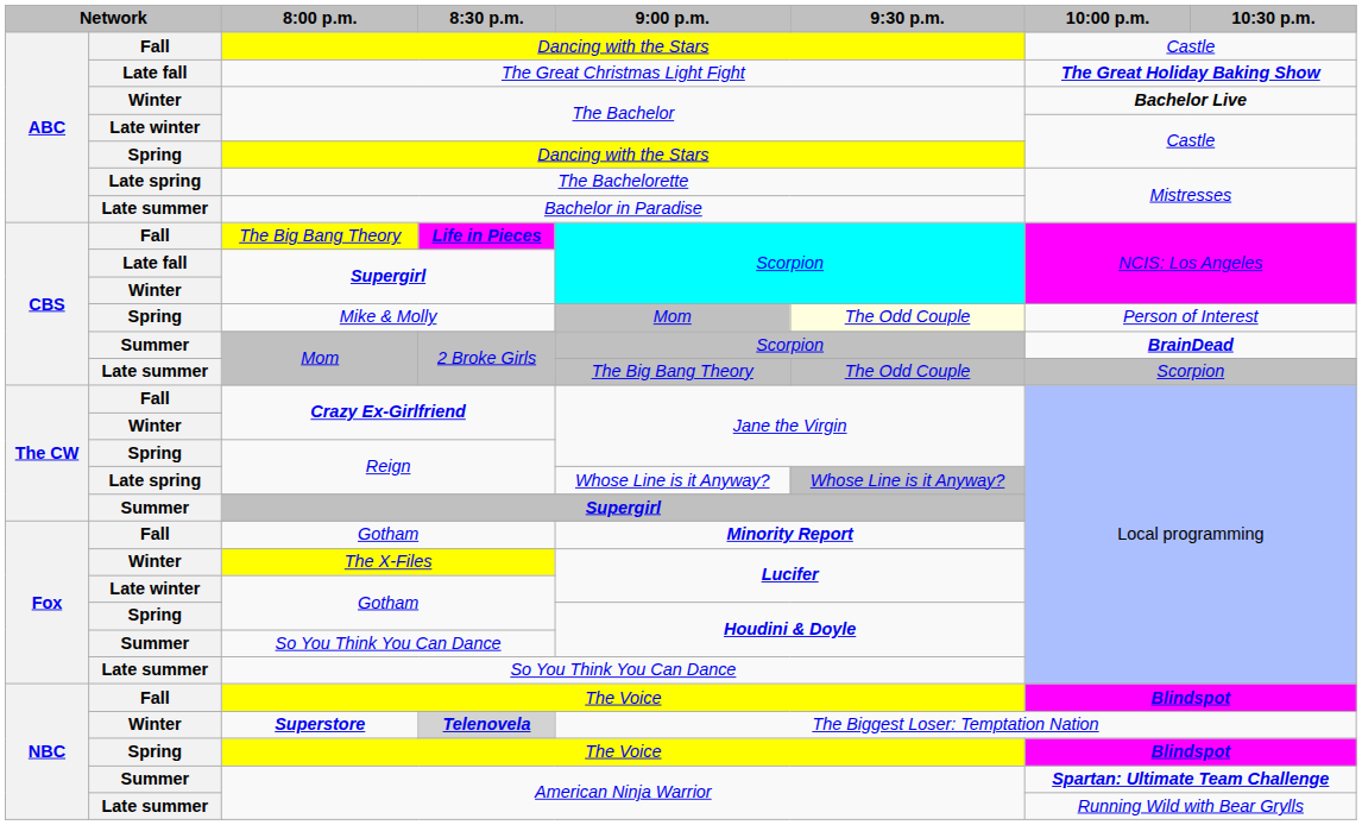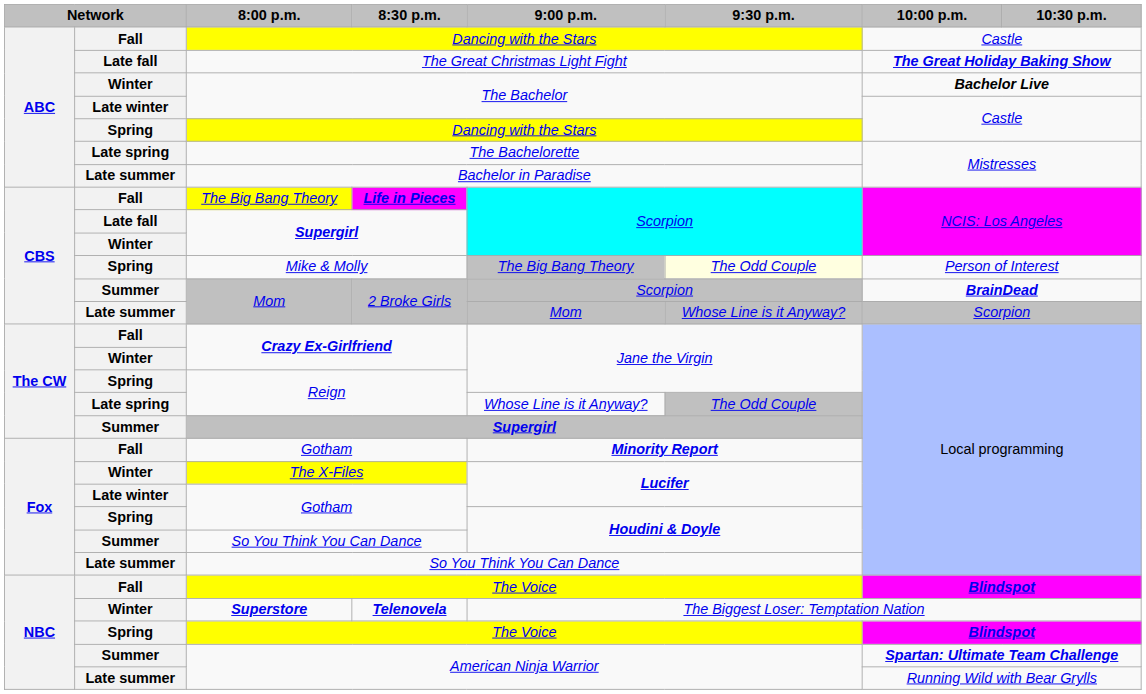 <table class="wikitable" style="width:100%;margin-right:0;text-align:center">
 <tr>
 <th colspan="2" style="background-color:#C0C0C0;text-align:center">Network</th>
 <th style="background-color:#C0C0C0;text-align:center">8:00 p.m.</th>
 <th style="background-color:#C0C0C0;text-align:center">8:30 p.m.</th>
 <th style="background-color:#C0C0C0;text-align:center">9:00 p.m.</th>
 <th style="background-color:#C0C0C0;text-align:center">9:30 p.m.</th>
 <th style="background-color:#C0C0C0;text-align:center">10:00 p.m.</th>
 <th style="background-color:#C0C0C0;text-align:center">10:30 p.m.</th>
 </tr>
 <tr>
 <th rowspan="7"><a href='#'>ABC</a></th>
 <th>Fall</th>
 <td colspan="4" style="background:#FFFF00;"><em><a href='#'>Dancing with the Stars</a></em> </td>
 <td colspan="2"><em><a href='#'>Castle</a></em></td>
 </tr>
 <tr>
 <th>Late fall</th>
 <td colspan="4"><em><a href='#'>The Great Christmas Light Fight</a></em></td>
 <td colspan="2"><strong><em><a href='#'>The Great Holiday Baking Show</a></em></strong></td>
 </tr>
 <tr>
 <th>Winter</th>
 <td rowspan="2" colspan="4"><em><a href='#'>The Bachelor</a></em></td>
 <td colspan="2"><strong><em>Bachelor Live</em></strong></td>
 </tr>
 <tr>
 <th>Late winter</th>
 <td rowspan="2" colspan="2"><em><a href='#'>Castle</a></em></td>
 </tr>
 <tr>
 <th>Spring</th>
 <td colspan="4" style="background:#FFFF00;"><em><a href='#'>Dancing with the Stars</a></em> </td>
 </tr>
 <tr>
 <th>Late spring</th>
 <td colspan="4"><em><a href='#'>The Bachelorette</a></em></td>
 <td rowspan="2" colspan="2"><em><a href='#'>Mistresses</a></em></td>
 </tr>
 <tr>
 <th>Late summer</th>
 <td colspan="4"><em><a href='#'>Bachelor in Paradise</a></em></td>
 </tr>
 <tr>
 <th rowspan="6"><a href='#'>CBS</a></th>
 <th>Fall</th>
 <td style="background:#FFFF00;"><em><a href='#'>The Big Bang Theory</a></em> </td>
 <td style="background:#FF00FF;"><strong><em><a href='#'>Life in Pieces</a></em></strong> </td>
 <td colspan="2" rowspan="3" style="background:#00FFFF;"><em><a href='#'>Scorpion</a></em> </td>
 <td colspan="2" rowspan="3" style="background:#FF00FF;"><em><a href='#'>NCIS: Los Angeles</a></em> </td>
 </tr>
 <tr>
 <th>Late fall</th>
 <td colspan="2" rowspan="2"><strong><em><a href='#'>Supergirl</a></em></strong></td>
 </tr>
 <tr>
 <th>Winter</th>
 </tr>
 <tr>
 <th>Spring</th>
 <td colspan="2"><em><a href='#'>Mike & Molly</a></em></td>
-<td style="background:#C0C0C0;"><em><a href='#'>Mom</a></em> </td>
+<td style="background:#C0C0C0;"><em><a href='#'>The Big Bang Theory</a></em> </td>
 <td style="background: lightyellow;"><em><a href='#'>The Odd Couple</a></em></td>
 <td colspan="2"><em><a href='#'>Person of Interest</a></em></td>
 </tr>
 <tr>
 <th>Summer</th>
 <td style="background:#C0C0C0;" rowspan="2"><em><a href='#'>Mom</a></em> </td>
 <td style="background:#C0C0C0;" rowspan="2"><em><a href='#'>2 Broke Girls</a></em> </td>
 <td style="background:#C0C0C0;" colspan="2"><em><a href='#'>Scorpion</a></em> </td>
 <td colspan="2"><strong><em><a href='#'>BrainDead</a></em></strong></td>
 </tr>
 <tr>
 <th>Late summer</th>
-<td style="background:#C0C0C0;"><em><a href='#'>The Big Bang Theory</a></em> </td>
-<td style="background:#C0C0C0;"><em><a href='#'>The Odd Couple</a></em> </td>
+<td style="background:#C0C0C0;"><em><a href='#'>Mom</a></em> </td>
+<td style="background:#C0C0C0;"><em><a href='#'>Whose Line is it Anyway?</a></em> </td>
 <td style="background:#C0C0C0;" colspan="2"><em><a href='#'>Scorpion</a></em> </td>
 </tr>
 <tr>
 <th rowspan="5"><a href='#'>The CW</a></th>
 <th>Fall</th>
 <td colspan="2" rowspan="2"><strong><em><a href='#'>Crazy Ex-Girlfriend</a></em></strong></td>
 <td colspan="2" rowspan="3"><em><a href='#'>Jane the Virgin</a></em></td>
 <td style="background:#abbfff;" colspan="2" rowspan="11">Local programming</td>
 </tr>
 <tr>
 <th>Winter</th>
 </tr>
 <tr>
 <th>Spring</th>
 <td colspan="2" rowspan="2"><em><a href='#'>Reign</a></em></td>
 </tr>
 <tr>
 <th>Late spring</th>
 <td><em><a href='#'>Whose Line is it Anyway?</a></em></td>
-<td style="background:#C0C0C0;"><em><a href='#'>Whose Line is it Anyway?</a></em> </td>
+<td style="background:#C0C0C0;"><em><a href='#'>The Odd Couple</a></em> </td>
 </tr>
 <tr>
 <th>Summer</th>
 <td style="background:#C0C0C0;" colspan="4"><strong><em><a href='#'>Supergirl</a></em></strong> </td>
 </tr>
 <tr>
 <th rowspan="6"><a href='#'>Fox</a></th>
 <th>Fall</th>
 <td colspan="2"><em><a href='#'>Gotham</a></em></td>
 <td colspan="2"><strong><em><a href='#'>Minority Report</a></em></strong></td>
 </tr>
 <tr>
 <th>Winter</th>
 <td colspan="2" style="background:#FFFF00;"><em><a href='#'>The X-Files</a></em> </td>
 <td colspan="2" rowspan="2"><strong><em><a href='#'>Lucifer</a></em></strong></td>
 </tr>
 <tr>
 <th>Late winter</th>
 <td colspan="2" rowspan="2"><em><a href='#'>Gotham</a></em></td>
 </tr>
 <tr>
 <th>Spring</th>
 <td colspan="2" rowspan="2"><strong><em><a href='#'>Houdini & Doyle</a></em></strong></td>
 </tr>
 <tr>
 <th>Summer</th>
 <td colspan="2"><em><a href='#'>So You Think You Can Dance</a></em></td>
 </tr>
 <tr>
 <th>Late summer</th>
 <td colspan="4"><em><a href='#'>So You Think You Can Dance</a></em></td>
 </tr>
 <tr>
 <th rowspan="5"><a href='#'>NBC</a></th>
 <th>Fall</th>
 <td colspan="4" style="background:#FFFF00;"><em><a href='#'>The Voice</a></em> </td>
 <td colspan="2" style="background:#FF00FF;"><strong><em><a href='#'>Blindspot</a></em></strong> </td>
 </tr>
 <tr>
 <th>Winter</th>
 <td><strong><em><a href='#'>Superstore</a></em></strong></td>
-<td style="background: lightgrey;"><strong><em><a href='#'>Telenovela</a></em></strong></td>
+<td><strong><em><a href='#'>Telenovela</a></em></strong></td>
 <td colspan="4"><em><a href='#'>The Biggest Loser: Temptation Nation</a></em></td>
 </tr>
 <tr>
 <th>Spring</th>
 <td colspan="4" style="background:#FFFF00;"><em><a href='#'>The Voice</a></em> </td>
 <td colspan="2" style="background:#FF00FF;"><strong><em><a href='#'>Blindspot</a></em></strong> </td>
 </tr>
 <tr>
 <th>Summer</th>
 <td rowspan="2" colspan="4"><em><a href='#'>American Ninja Warrior</a></em></td>
 <td colspan="2"><strong><em><a href='#'>Spartan: Ultimate Team Challenge</a></em></strong></td>
 </tr>
 <tr>
 <th>Late summer</th>
 <td colspan="2"><em><a href='#'>Running Wild with Bear Grylls</a></em></td>
 </tr>
 </table>
